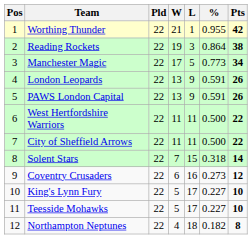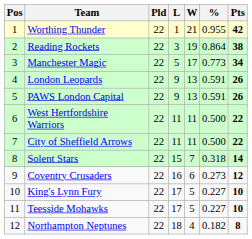 <table class="wikitable" style="text-align: center;">
 <tr>
 <th>Pos</th>
 <th scope="col" style="width: 180px;">Team</th>
 <th>Pld</th>
+<th>L</th>
 <th>W</th>
-<th>L</th>
 <th>%</th>
 <th>Pts</th>
 </tr>
 <tr style="background: #ffffcc;">
 <td>1</td>
 <td style="text-align:left;"><a href='#'>Worthing Thunder</a></td>
 <td>22</td>
+<td>1</td>
 <td>21</td>
-<td>1</td>
 <td>0.955</td>
 <td><strong>42</strong></td>
 </tr>
 <tr style="background: #ccffcc;">
 <td>2</td>
 <td style="text-align:left;"><a href='#'>Reading Rockets</a></td>
 <td>22</td>
+<td>3</td>
 <td>19</td>
-<td>3</td>
 <td>0.864</td>
 <td><strong>38</strong></td>
 </tr>
 <tr style="background: #ccffcc;">
 <td>3</td>
 <td style="text-align:left;"><a href='#'>Manchester Magic</a></td>
 <td>22</td>
+<td>5</td>
 <td>17</td>
-<td>5</td>
 <td>0.773</td>
 <td><strong>34</strong></td>
 </tr>
 <tr style="background: #ccffcc;">
 <td>4</td>
 <td style="text-align:left;"><a href='#'>London Leopards</a></td>
 <td>22</td>
+<td>9</td>
 <td>13</td>
-<td>9</td>
 <td>0.591</td>
 <td><strong>26</strong></td>
 </tr>
 <tr style="background: #ccffcc;">
 <td>5</td>
 <td style="text-align:left;"><a href='#'>PAWS London Capital</a></td>
 <td>22</td>
+<td>9</td>
 <td>13</td>
-<td>9</td>
 <td>0.591</td>
 <td><strong>26</strong></td>
 </tr>
 <tr style="background: #ccffcc;">
 <td>6</td>
 <td style="text-align:left;"><a href='#'>West Hertfordshire Warriors</a></td>
 <td>22</td>
 <td>11</td>
 <td>11</td>
 <td>0.500</td>
 <td><strong>22</strong></td>
 </tr>
 <tr style="background: #ccffcc;">
 <td>7</td>
 <td style="text-align:left;"><a href='#'>City of Sheffield Arrows</a></td>
 <td>22</td>
 <td>11</td>
 <td>11</td>
 <td>0.500</td>
 <td><strong>22</strong></td>
 </tr>
 <tr style="background: #ccffcc;">
 <td>8</td>
 <td style="text-align:left;"><a href='#'>Solent Stars</a></td>
 <td>22</td>
+<td>15</td>
 <td>7</td>
-<td>15</td>
 <td>0.318</td>
 <td><strong>14</strong></td>
 </tr>
 <tr>
 <td>9</td>
 <td style="text-align:left;"><a href='#'>Coventry Crusaders</a></td>
 <td>22</td>
+<td>16</td>
 <td>6</td>
-<td>16</td>
 <td>0.273</td>
 <td><strong>12</strong></td>
 </tr>
 <tr>
 <td>10</td>
 <td style="text-align:left;"><a href='#'>King's Lynn Fury</a></td>
 <td>22</td>
+<td>17</td>
 <td>5</td>
-<td>17</td>
 <td>0.227</td>
 <td><strong>10</strong></td>
 </tr>
 <tr>
 <td>11</td>
 <td style="text-align:left;"><a href='#'>Teesside Mohawks</a></td>
 <td>22</td>
+<td>17</td>
 <td>5</td>
-<td>17</td>
 <td>0.227</td>
 <td><strong>10</strong></td>
 </tr>
 <tr>
 <td>12</td>
 <td style="text-align:left;"><a href='#'>Northampton Neptunes</a></td>
 <td>22</td>
+<td>18</td>
 <td>4</td>
-<td>18</td>
 <td>0.182</td>
 <td><strong>8</strong></td>
 </tr>
 </table>
